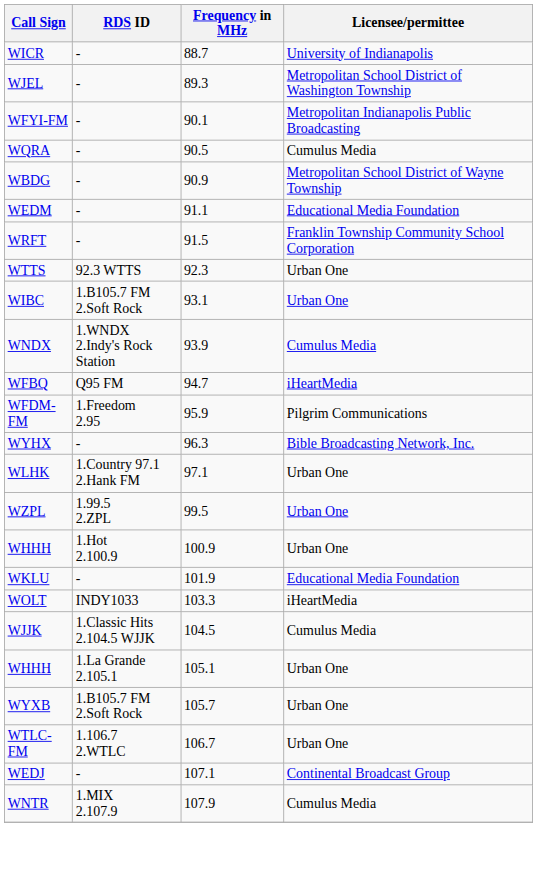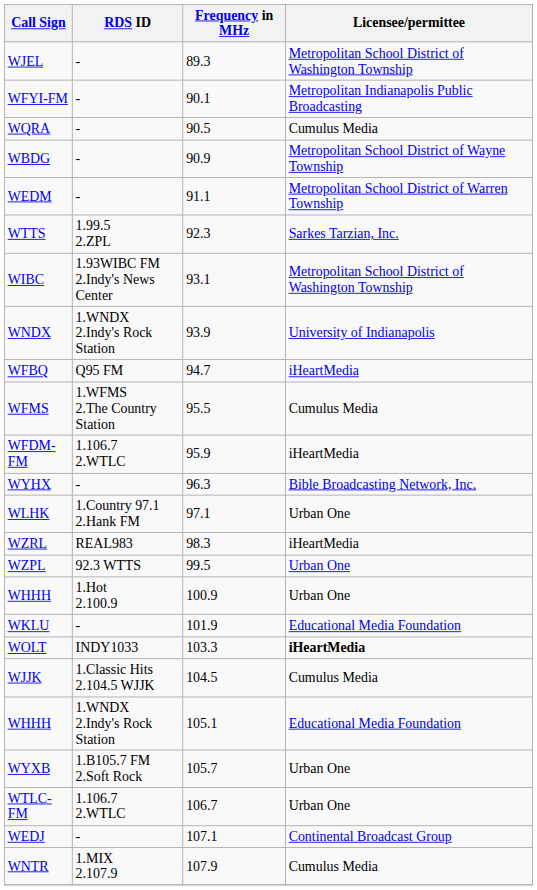 <table class="wikitable">
 <tr>
 <th><a href='#'>Call Sign</a></th>
 <th><a href='#'>RDS</a> ID</th>
 <th><a href='#'>Frequency</a> in <a href='#'>MHz</a></th>
 <th>Licensee/permittee</th>
-</tr>
-<tr>
-<td><a href='#'>WICR</a></td>
-<td>-</td>
-<td>88.7</td>
-<td><a href='#'>University of Indianapolis</a></td>
 </tr>
 <tr>
 <td><a href='#'>WJEL</a></td>
 <td>-</td>
 <td>89.3</td>
 <td><a href='#'>Metropolitan School District of Washington Township</a></td>
 </tr>
 <tr>
 <td><a href='#'>WFYI-FM</a></td>
 <td>-</td>
 <td>90.1</td>
 <td><a href='#'>Metropolitan Indianapolis Public Broadcasting</a></td>
 </tr>
 <tr>
 <td><a href='#'>WQRA</a></td>
 <td>-</td>
 <td>90.5</td>
 <td>Cumulus Media</td>
 </tr>
 <tr>
 <td><a href='#'>WBDG</a></td>
 <td>-</td>
 <td>90.9</td>
 <td><a href='#'>Metropolitan School District of Wayne Township</a></td>
 </tr>
 <tr>
 <td><a href='#'>WEDM</a></td>
 <td>-</td>
 <td>91.1</td>
-<td><a href='#'>Educational Media Foundation</a></td>
-</tr>
-<tr>
-<td><a href='#'>WRFT</a></td>
-<td>-</td>
-<td>91.5</td>
-<td><a href='#'>Franklin Township Community School Corporation</a></td>
+<td><a href='#'>Metropolitan School District of Warren Township</a></td>
 </tr>
 <tr>
 <td><a href='#'>WTTS</a></td>
-<td>92.3 WTTS</td>
+<td>1.99.5 <br> 2.ZPL</td>
 <td>92.3</td>
-<td>Urban One</td>
+<td><a href='#'>Sarkes Tarzian, Inc.</a></td>
 </tr>
 <tr>
 <td><a href='#'>WIBC</a></td>
-<td>1.B105.7 FM <br> 2.Soft Rock</td>
+<td>1.93WIBC FM <br> 2.Indy's News Center</td>
 <td>93.1</td>
-<td><a href='#'>Urban One</a></td>
+<td><a href='#'>Metropolitan School District of Washington Township</a></td>
 </tr>
 <tr>
 <td><a href='#'>WNDX</a></td>
 <td>1.WNDX <br> 2.Indy's Rock Station</td>
 <td>93.9</td>
-<td><a href='#'>Cumulus Media</a></td>
+<td><a href='#'>University of Indianapolis</a></td>
 </tr>
 <tr>
 <td><a href='#'>WFBQ</a></td>
 <td>Q95 FM</td>
 <td>94.7</td>
 <td><a href='#'>iHeartMedia</a></td>
 </tr>
 <tr>
+<td><a href='#'>WFMS</a></td>
+<td>1.WFMS <br> 2.The Country Station</td>
+<td>95.5</td>
+<td>Cumulus Media</td>
+</tr>
+<tr>
 <td><a href='#'>WFDM-FM</a></td>
-<td>1.Freedom <br> 2.95</td>
+<td>1.106.7 <br> 2.WTLC</td>
 <td>95.9</td>
-<td>Pilgrim Communications</td>
+<td>iHeartMedia</td>
 </tr>
 <tr>
 <td><a href='#'>WYHX</a></td>
 <td>-</td>
 <td>96.3</td>
 <td><a href='#'>Bible Broadcasting Network, Inc.</a></td>
 </tr>
 <tr>
 <td><a href='#'>WLHK</a></td>
 <td>1.Country 97.1 <br> 2.Hank FM</td>
 <td>97.1</td>
 <td>Urban One</td>
 </tr>
 <tr>
+<td><a href='#'>WZRL</a></td>
+<td>REAL983</td>
+<td>98.3</td>
+<td>iHeartMedia</td>
+</tr>
+<tr>
 <td><a href='#'>WZPL</a></td>
-<td>1.99.5 <br> 2.ZPL</td>
+<td>92.3 WTTS</td>
 <td>99.5</td>
 <td><a href='#'>Urban One</a></td>
 </tr>
 <tr>
 <td><a href='#'>WHHH</a></td>
 <td>1.Hot <br> 2.100.9</td>
 <td>100.9</td>
 <td>Urban One</td>
 </tr>
 <tr>
 <td><a href='#'>WKLU</a></td>
 <td>-</td>
 <td>101.9</td>
 <td><a href='#'>Educational Media Foundation</a></td>
 </tr>
 <tr>
 <td><a href='#'>WOLT</a></td>
 <td>INDY1033</td>
 <td>103.3</td>
-<td>iHeartMedia</td>
+<td><strong>iHeartMedia</strong></td>
 </tr>
 <tr>
 <td><a href='#'>WJJK</a></td>
 <td>1.Classic Hits <br> 2.104.5 WJJK</td>
 <td>104.5</td>
 <td>Cumulus Media</td>
 </tr>
 <tr>
 <td><a href='#'>WHHH</a></td>
-<td>1.La Grande <br> 2.105.1</td>
+<td>1.WNDX <br> 2.Indy's Rock Station</td>
 <td>105.1</td>
-<td>Urban One</td>
+<td><a href='#'>Educational Media Foundation</a></td>
 </tr>
 <tr>
 <td><a href='#'>WYXB</a></td>
 <td>1.B105.7 FM <br> 2.Soft Rock</td>
 <td>105.7</td>
 <td>Urban One</td>
 </tr>
 <tr>
 <td><a href='#'>WTLC-FM</a></td>
 <td>1.106.7 <br> 2.WTLC</td>
 <td>106.7</td>
 <td>Urban One</td>
 </tr>
 <tr>
 <td><a href='#'>WEDJ</a></td>
 <td>-</td>
 <td>107.1</td>
 <td><a href='#'>Continental Broadcast Group</a></td>
 </tr>
 <tr>
 <td><a href='#'>WNTR</a></td>
 <td>1.MIX <br> 2.107.9</td>
 <td>107.9</td>
 <td>Cumulus Media</td>
 </tr>
 <tr>
 </tr>
 </table>
